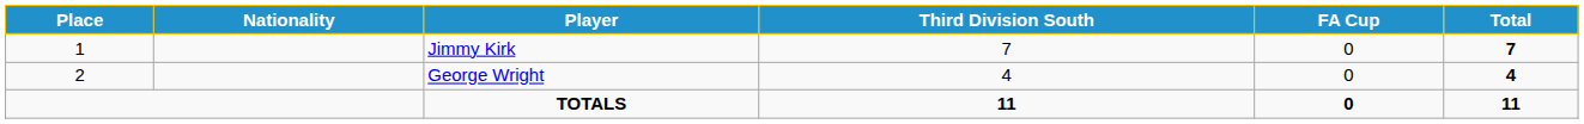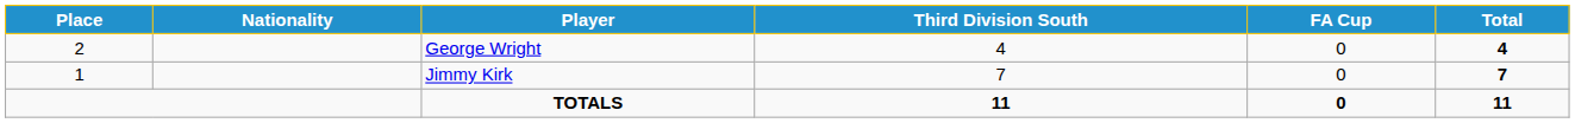 <table class="wikitable" style="text-align:center; font-size:90%; width:100%;">
 <tr>
 <th style="background:#2191CC; color:white; border:1px solid #F7C408; text-align:center;">Place</th>
 <th style="background:#2191CC; color:white; border:1px solid #F7C408; text-align:center;">Nationality</th>
 <th style="background:#2191CC; color:white; border:1px solid #F7C408; text-align:center;">Player</th>
 <th style="background:#2191CC; color:white; border:1px solid #F7C408; text-align:center;">Third Division South</th>
 <th style="background:#2191CC; color:white; border:1px solid #F7C408; text-align:center;">FA Cup</th>
 <th style="background:#2191CC; color:white; border:1px solid #F7C408; text-align:center;">Total</th>
 </tr>
 <tr>
+<td>2</td>
+<td></td>
+<td align="left"><a href='#'>George Wright</a></td>
+<td>4</td>
+<td>0</td>
+<td><strong>4</strong></td>
+</tr>
+<tr>
 <td>1</td>
 <td></td>
 <td align="left"><a href='#'>Jimmy Kirk</a></td>
 <td>7</td>
 <td>0</td>
 <td><strong>7</strong></td>
-</tr>
-<tr>
-<td>2</td>
-<td></td>
-<td align="left"><a href='#'>George Wright</a></td>
-<td>4</td>
-<td>0</td>
-<td><strong>4</strong></td>
 </tr>
 <tr>
 <td colspan="2"></td>
 <td><strong>TOTALS</strong></td>
 <td><strong>11</strong></td>
 <td><strong>0</strong></td>
 <td><strong>11</strong></td>
 </tr>
 </table>
